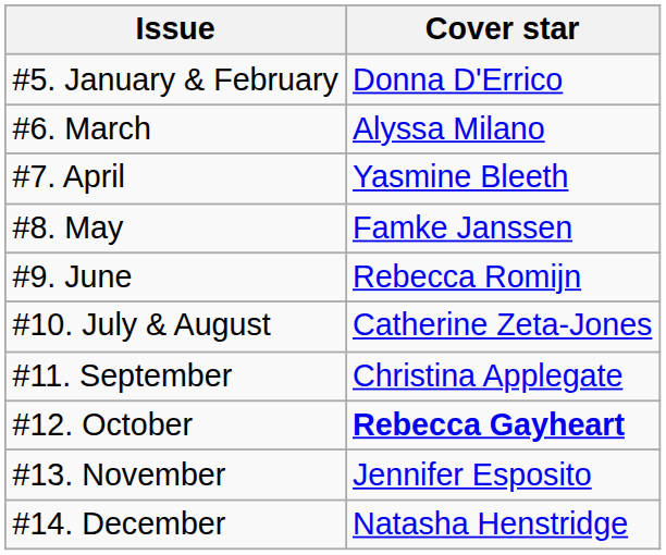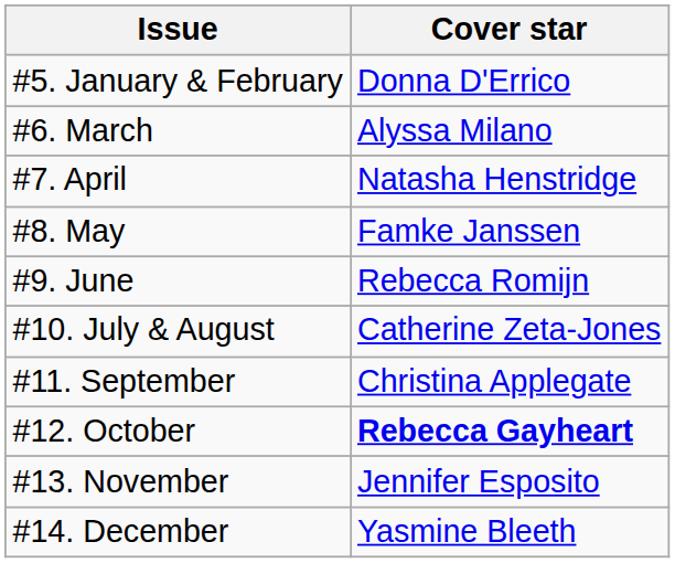 <table class="sortable wikitable">
 <tr>
 <th>Issue</th>
 <th>Cover star</th>
 </tr>
 <tr>
 <td>#5. January & February</td>
 <td><a href='#'>Donna D'Errico</a></td>
 </tr>
 <tr>
 <td>#6. March</td>
 <td><a href='#'>Alyssa Milano</a></td>
 </tr>
 <tr>
 <td>#7. April</td>
-<td><a href='#'>Yasmine Bleeth</a></td>
+<td><a href='#'>Natasha Henstridge</a></td>
 </tr>
 <tr>
 <td>#8. May</td>
 <td><a href='#'>Famke Janssen</a></td>
 </tr>
 <tr>
 <td>#9. June</td>
 <td><a href='#'>Rebecca Romijn</a></td>
 </tr>
 <tr>
 <td>#10. July & August</td>
 <td><a href='#'>Catherine Zeta-Jones</a></td>
 </tr>
 <tr>
 <td>#11. September</td>
 <td><a href='#'>Christina Applegate</a></td>
 </tr>
 <tr>
 <td>#12. October</td>
 <td><strong><a href='#'>Rebecca Gayheart</a></strong></td>
 </tr>
 <tr>
 <td>#13. November</td>
 <td><a href='#'>Jennifer Esposito</a></td>
 </tr>
 <tr>
 <td>#14. December</td>
-<td><a href='#'>Natasha Henstridge</a></td>
+<td><a href='#'>Yasmine Bleeth</a></td>
 </tr>
 </table>
